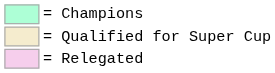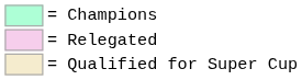 <table>
 <tr>
 <td style="background-color:#ADFFD6; border:1px solid #aaaaaa; width:2em;"></td>
 <td>= Champions</td>
 </tr>
 <tr>
+<td style="background-color:#F6CEEC; border:1px solid #aaaaaa; width:2em;"></td>
+<td>= Relegated</td>
+</tr>
+<tr>
 <td style="background-color:#F5ECCE; border:1px solid #aaaaaa; width:2em;"></td>
 <td>= Qualified for Super Cup</td>
 </tr>
-<tr>
-<td style="background-color:#F6CEEC; border:1px solid #aaaaaa; width:2em;"></td>
-<td>= Relegated</td>
-</tr>
 </table>
